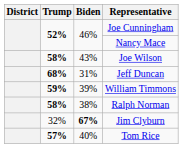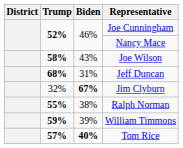 <table class=wikitable>
 <tr>
 <th>District</th>
 <th>Trump</th>
 <th>Biden</th>
 <th>Representative</th>
 </tr>
 <tr align=center>
 <th rowspan=2 ></th>
 <td rowspan=2><strong>52%</strong></td>
 <td rowspan=2>46%</td>
 <td><a href='#'>Joe Cunningham</a></td>
 </tr>
 <tr align=center>
 <td><a href='#'>Nancy Mace</a></td>
 </tr>
 <tr align=center>
 <th></th>
 <td><strong>58%</strong></td>
 <td>43%</td>
 <td><a href='#'>Joe Wilson</a></td>
 </tr>
 <tr align=center>
 <th></th>
 <td><strong>68%</strong></td>
 <td>31%</td>
 <td><a href='#'>Jeff Duncan</a></td>
 </tr>
 <tr align=center>
 <th></th>
+<td>32%</td>
+<td><strong>67%</strong></td>
+<td><a href='#'>Jim Clyburn</a></td>
+</tr>
+<tr align=center>
+<th></th>
+<td><strong>55%</strong></td>
+<td>38%</td>
+<td><a href='#'>Ralph Norman</a></td>
+</tr>
+<tr align=center>
+<th></th>
 <td><strong>59%</strong></td>
 <td>39%</td>
 <td><a href='#'>William Timmons</a></td>
 </tr>
 <tr align=center>
 <th></th>
-<td><strong>58%</strong></td>
-<td>38%</td>
-<td><a href='#'>Ralph Norman</a></td>
-</tr>
-<tr align=center>
-<th></th>
-<td>32%</td>
-<td><strong>67%</strong></td>
-<td><a href='#'>Jim Clyburn</a></td>
-</tr>
-<tr align=center>
-<th></th>
 <td><strong>57%</strong></td>
-<td>40%</td>
+<td><strong>40%</strong></td>
 <td><a href='#'>Tom Rice</a></td>
 </tr>
 </table>
